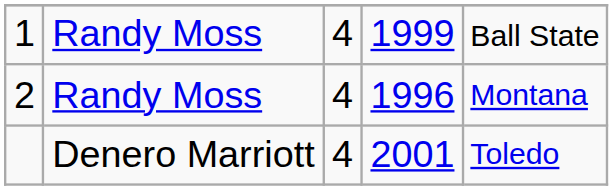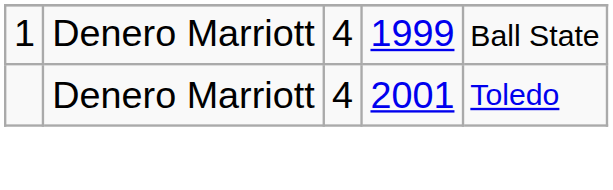 <table class="wikitable">
 <tr>
 </tr>
 <tr>
 <td>1</td>
-<td><a href='#'>Randy Moss</a></td>
+<td>Denero Marriott</td>
 <td>4</td>
 <td><a href='#'>1999</a></td>
 <td style="font-size:80%;">Ball State</td>
-</tr>
-<tr>
-<td>2</td>
-<td><a href='#'>Randy Moss</a></td>
-<td>4</td>
-<td><a href='#'>1996</a></td>
-<td style="font-size:80%;"><a href='#'>Montana</a></td>
 </tr>
 <tr>
 <td></td>
 <td>Denero Marriott</td>
 <td>4</td>
 <td><a href='#'>2001</a></td>
 <td style="font-size:80%;"><a href='#'>Toledo</a></td>
 </tr>
 </table>
